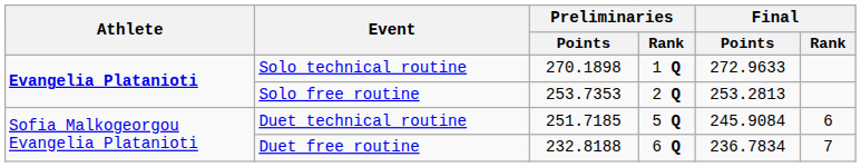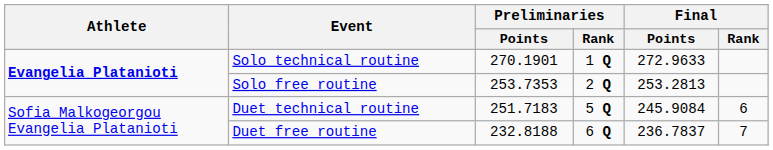 <table class="wikitable" style="text-align:center; font-size:90%; width:50%;">
 <tr>
 <th rowspan="2">Athlete</th>
 <th rowspan="2">Event</th>
 <th colspan="2">Preliminaries</th>
 <th colspan="2">Final</th>
 </tr>
 <tr style="font-size:95%">
 <th>Points</th>
 <th>Rank</th>
 <th>Points</th>
 <th>Rank</th>
 </tr>
 <tr>
 <td align=left rowspan=2><strong><a href='#'>Evangelia Platanioti</a></strong></td>
 <td align=left><a href='#'>Solo technical routine</a></td>
-<td>270.1898</td>
+<td>270.1901</td>
 <td>1 <strong>Q</strong></td>
 <td>272.9633</td>
 <td></td>
 </tr>
 <tr>
 <td align=left><a href='#'>Solo free routine</a></td>
 <td>253.7353</td>
 <td>2 <strong>Q</strong></td>
 <td>253.2813</td>
 <td></td>
 </tr>
 <tr>
 <td align=left rowspan=2><a href='#'>Sofia Malkogeorgou</a><br><a href='#'>Evangelia Platanioti</a></td>
 <td align=left><a href='#'>Duet technical routine</a></td>
-<td>251.7185</td>
+<td>251.7183</td>
 <td>5 <strong>Q</strong></td>
 <td>245.9084</td>
 <td>6</td>
 </tr>
 <tr>
 <td align=left><a href='#'>Duet free routine</a></td>
 <td>232.8188</td>
 <td>6 <strong>Q</strong></td>
-<td>236.7834</td>
+<td>236.7837</td>
 <td>7</td>
 </tr>
 </table>
